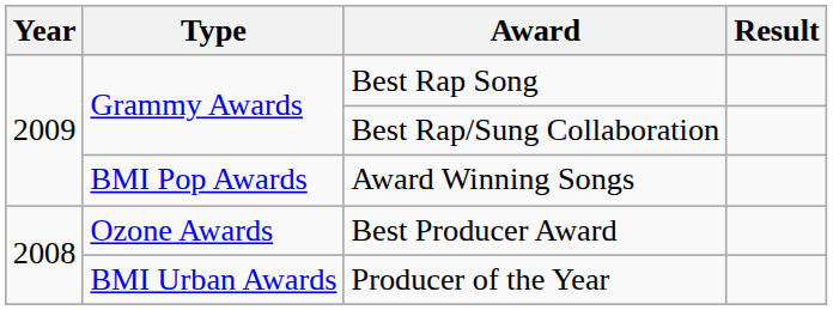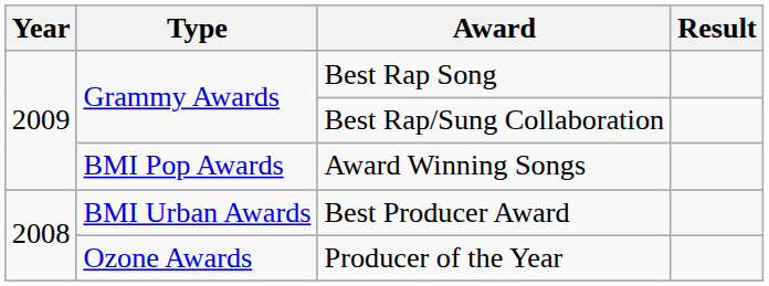 <table class="wikitable">
 <tr>
 <th>Year</th>
 <th>Type</th>
 <th>Award</th>
 <th>Result</th>
 </tr>
 <tr>
 <td rowspan="3">2009</td>
 <td rowspan="2"><a href='#'>Grammy Awards</a></td>
 <td>Best Rap Song</td>
 <td></td>
 </tr>
 <tr>
 <td>Best Rap/Sung Collaboration</td>
 <td></td>
 </tr>
 <tr>
 <td rowspan="1"><a href='#'>BMI Pop Awards</a></td>
 <td>Award Winning Songs<br></td>
 <td></td>
 </tr>
 <tr>
 <td rowspan="2">2008</td>
-<td rowspan="1"><a href='#'>Ozone Awards</a></td>
+<td rowspan="1"><a href='#'>BMI Urban Awards</a></td>
 <td>Best Producer Award</td>
 <td></td>
 </tr>
 <tr>
-<td rowspan="1"><a href='#'>BMI Urban Awards</a></td>
+<td rowspan="1"><a href='#'>Ozone Awards</a></td>
 <td>Producer of the Year</td>
 <td></td>
 </tr>
 </table>
